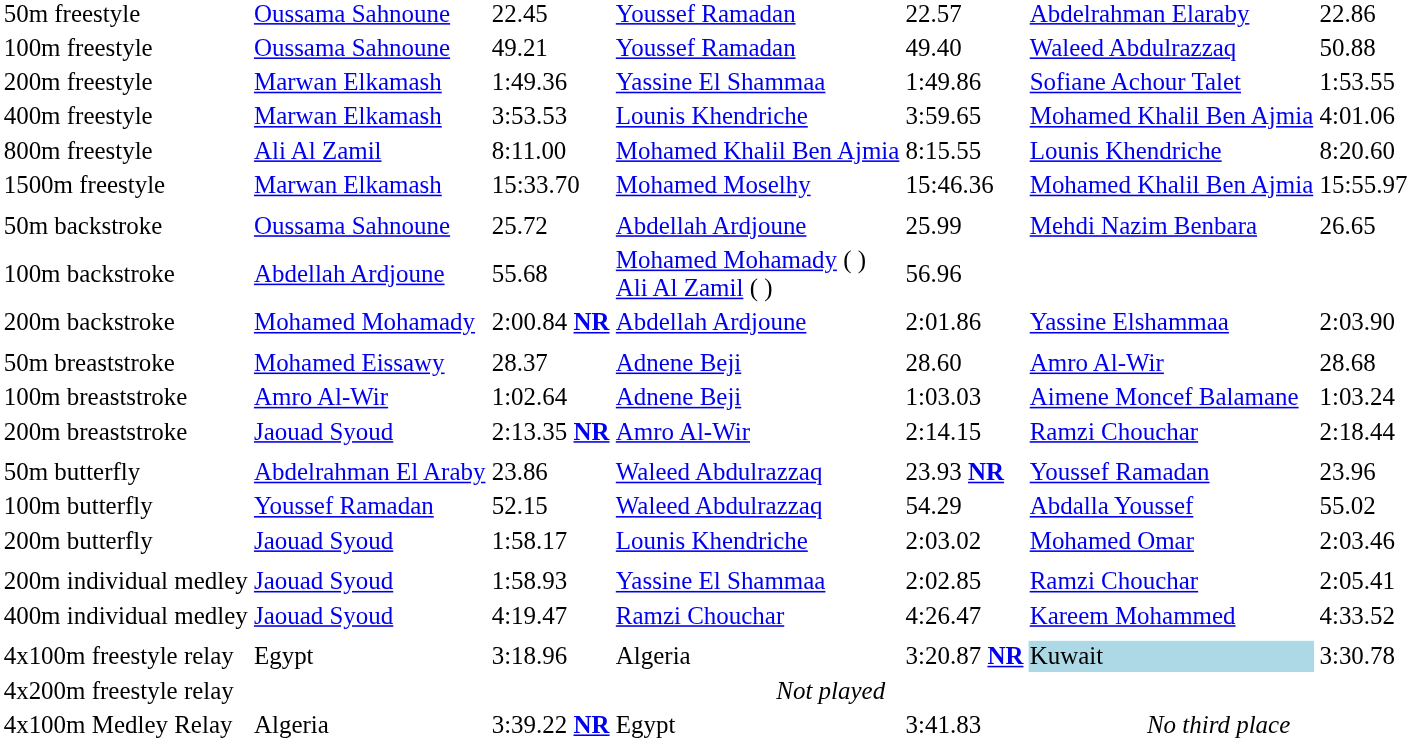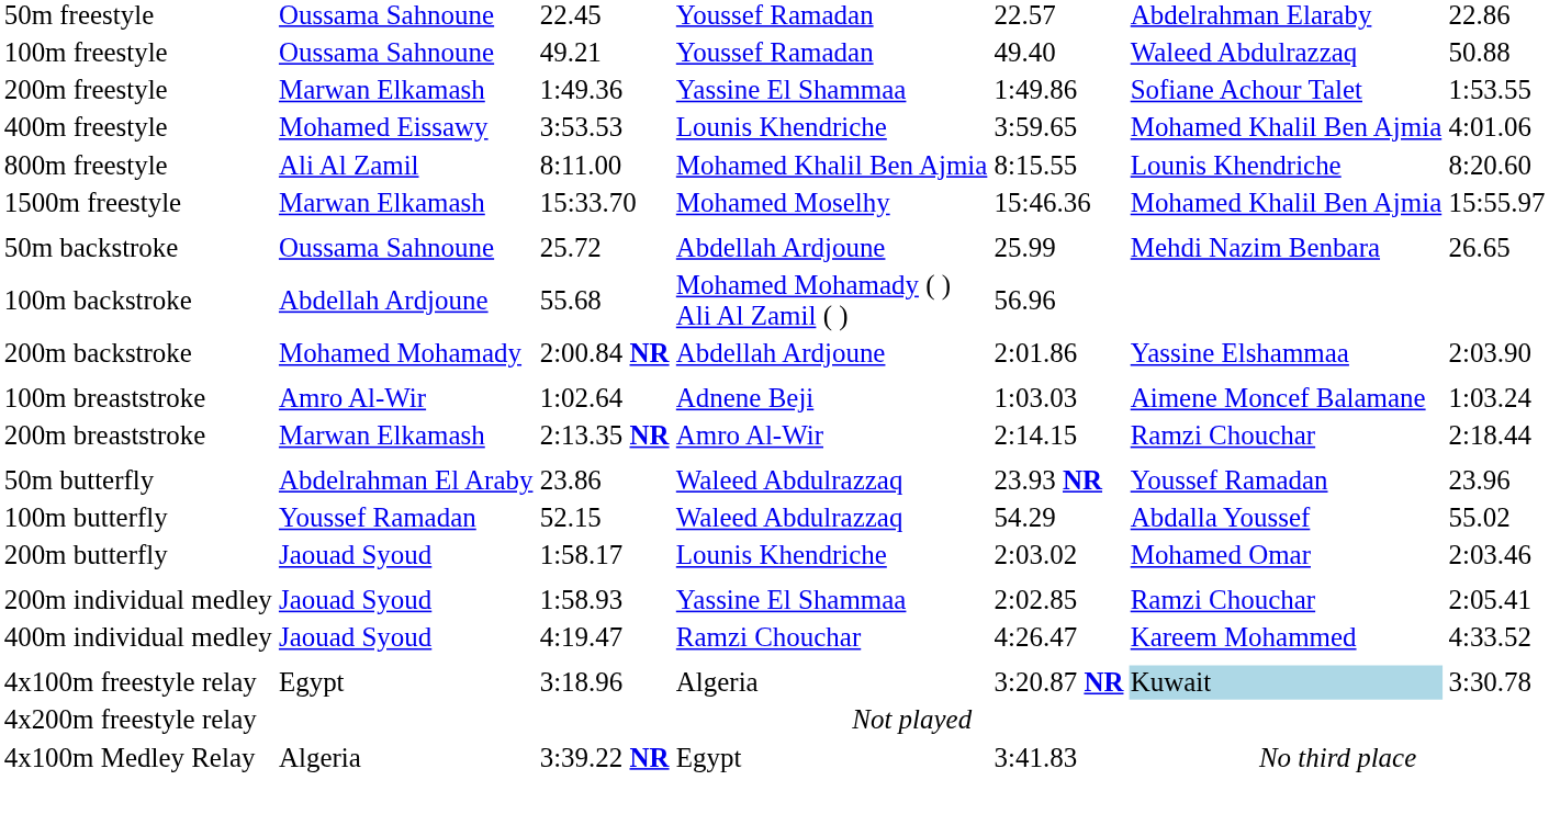 <table>
 <tr>
 <td>50m freestyle</td>
 <td><a href='#'>Oussama Sahnoune</a> <br>  </td>
 <td>22.45</td>
 <td><a href='#'>Youssef Ramadan</a> <br>  </td>
 <td>22.57</td>
 <td><a href='#'>Abdelrahman Elaraby</a> <br>  </td>
 <td>22.86</td>
 </tr>
 <tr>
 <td>100m freestyle</td>
 <td><a href='#'>Oussama Sahnoune</a> <br>  </td>
 <td>49.21</td>
 <td><a href='#'>Youssef Ramadan</a> <br>  </td>
 <td>49.40</td>
 <td><a href='#'>Waleed Abdulrazzaq</a> <br>  </td>
 <td>50.88</td>
 </tr>
 <tr>
 <td>200m freestyle</td>
 <td><a href='#'>Marwan Elkamash</a> <br>  </td>
 <td>1:49.36</td>
 <td><a href='#'>Yassine El Shammaa</a> <br>  </td>
 <td>1:49.86</td>
 <td><a href='#'>Sofiane Achour Talet</a> <br>  </td>
 <td>1:53.55</td>
 </tr>
 <tr>
 <td>400m freestyle</td>
-<td><a href='#'>Marwan Elkamash</a> <br>  </td>
+<td><a href='#'>Mohamed Eissawy</a> <br>  </td>
 <td>3:53.53</td>
 <td><a href='#'>Lounis Khendriche</a> <br>  </td>
 <td>3:59.65</td>
 <td><a href='#'>Mohamed Khalil Ben Ajmia</a> <br>  </td>
 <td>4:01.06</td>
 </tr>
 <tr>
 <td>800m freestyle</td>
 <td><a href='#'>Ali Al Zamil</a> <br>  </td>
 <td>8:11.00</td>
 <td><a href='#'>Mohamed Khalil Ben Ajmia</a> <br>  </td>
 <td>8:15.55</td>
 <td><a href='#'>Lounis Khendriche</a> <br>  </td>
 <td>8:20.60</td>
 </tr>
 <tr>
 <td>1500m freestyle</td>
 <td><a href='#'>Marwan Elkamash</a> <br>  </td>
 <td>15:33.70</td>
 <td><a href='#'>Mohamed Moselhy</a> <br>  </td>
 <td>15:46.36</td>
 <td><a href='#'>Mohamed Khalil Ben Ajmia</a> <br>  </td>
 <td>15:55.97</td>
 </tr>
 <tr>
 <td colspan=7></td>
 </tr>
 <tr>
 <td>50m backstroke</td>
 <td><a href='#'>Oussama Sahnoune</a> <br>  </td>
 <td>25.72</td>
 <td><a href='#'>Abdellah Ardjoune</a> <br>  </td>
 <td>25.99</td>
 <td><a href='#'>Mehdi Nazim Benbara</a> <br>  </td>
 <td>26.65</td>
 </tr>
 <tr>
 <td>100m backstroke</td>
 <td><a href='#'>Abdellah Ardjoune</a> <br>  </td>
 <td>55.68</td>
 <td><a href='#'>Mohamed Mohamady</a> ( ) <br> <a href='#'>Ali Al Zamil</a> ( )</td>
 <td>56.96</td>
 <td></td>
 <td></td>
 </tr>
 <tr>
 <td>200m backstroke</td>
 <td><a href='#'>Mohamed Mohamady</a> <br>  </td>
 <td>2:00.84 <strong><a href='#'>NR</a></strong></td>
 <td><a href='#'>Abdellah Ardjoune</a> <br>  </td>
 <td>2:01.86</td>
 <td><a href='#'>Yassine Elshammaa</a> <br>  </td>
 <td>2:03.90</td>
 </tr>
 <tr>
 <td colspan=7></td>
 </tr>
 <tr>
-<td>50m breaststroke</td>
-<td><a href='#'>Mohamed Eissawy</a> <br>  </td>
-<td>28.37</td>
-<td><a href='#'>Adnene Beji</a> <br>  </td>
-<td>28.60</td>
-<td><a href='#'>Amro Al-Wir</a> <br>  </td>
-<td>28.68</td>
-</tr>
-<tr>
 <td>100m breaststroke</td>
 <td><a href='#'>Amro Al-Wir</a> <br>  </td>
 <td>1:02.64</td>
 <td><a href='#'>Adnene Beji</a> <br>  </td>
 <td>1:03.03</td>
 <td><a href='#'>Aimene Moncef Balamane</a> <br>  </td>
 <td>1:03.24</td>
 </tr>
 <tr>
 <td>200m breaststroke</td>
-<td><a href='#'>Jaouad Syoud</a> <br>  </td>
+<td><a href='#'>Marwan Elkamash</a> <br>  </td>
 <td>2:13.35 <strong><a href='#'>NR</a></strong></td>
 <td><a href='#'>Amro Al-Wir</a> <br>  </td>
 <td>2:14.15</td>
 <td><a href='#'>Ramzi Chouchar</a> <br>  </td>
 <td>2:18.44</td>
 </tr>
 <tr>
 <td colspan=7></td>
 </tr>
 <tr>
 <td>50m butterfly</td>
 <td><a href='#'>Abdelrahman El Araby</a> <br>  </td>
 <td>23.86</td>
 <td><a href='#'>Waleed Abdulrazzaq</a> <br>  </td>
 <td>23.93 <strong><a href='#'>NR</a></strong></td>
 <td><a href='#'>Youssef Ramadan</a> <br>  </td>
 <td>23.96</td>
 </tr>
 <tr>
 <td>100m butterfly</td>
 <td><a href='#'>Youssef Ramadan</a> <br>  </td>
 <td>52.15</td>
 <td><a href='#'>Waleed Abdulrazzaq</a> <br>  </td>
 <td>54.29</td>
 <td><a href='#'>Abdalla Youssef</a> <br>  </td>
 <td>55.02</td>
 </tr>
 <tr>
 <td>200m butterfly</td>
 <td><a href='#'>Jaouad Syoud</a> <br>  </td>
 <td>1:58.17</td>
 <td><a href='#'>Lounis Khendriche</a> <br>  </td>
 <td>2:03.02</td>
 <td><a href='#'>Mohamed Omar</a> <br>  </td>
 <td>2:03.46</td>
 </tr>
 <tr>
 <td colspan=7></td>
 </tr>
 <tr>
 <td>200m individual medley</td>
 <td><a href='#'>Jaouad Syoud</a> <br>  </td>
 <td>1:58.93</td>
 <td><a href='#'>Yassine El Shammaa</a> <br>  </td>
 <td>2:02.85</td>
 <td><a href='#'>Ramzi Chouchar</a> <br>  </td>
 <td>2:05.41</td>
 </tr>
 <tr>
 <td>400m individual medley</td>
 <td><a href='#'>Jaouad Syoud</a> <br>  </td>
 <td>4:19.47</td>
 <td><a href='#'>Ramzi Chouchar</a> <br>  </td>
 <td>4:26.47</td>
 <td><a href='#'>Kareem Mohammed</a> <br>  </td>
 <td>4:33.52</td>
 </tr>
 <tr>
 <td colspan=7></td>
 </tr>
 <tr>
 <td>4x100m freestyle relay</td>
 <td> Egypt <br> </td>
 <td>3:18.96</td>
 <td> Algeria <br> </td>
 <td>3:20.87 <strong><a href='#'>NR</a></strong></td>
 <td style="background: lightblue;"> Kuwait <br> </td>
 <td>3:30.78</td>
 </tr>
 <tr>
 <td>4x200m freestyle relay</td>
 <td align=center colspan=6><em>Not played</em></td>
 </tr>
 <tr>
 <td>4x100m Medley Relay</td>
 <td> Algeria <br> </td>
 <td>3:39.22 <strong><a href='#'>NR</a></strong></td>
 <td> Egypt <br> </td>
 <td>3:41.83</td>
 <td align=center colspan=2><em>No third place</em></td>
 </tr>
 <tr>
 </tr>
 </table>
